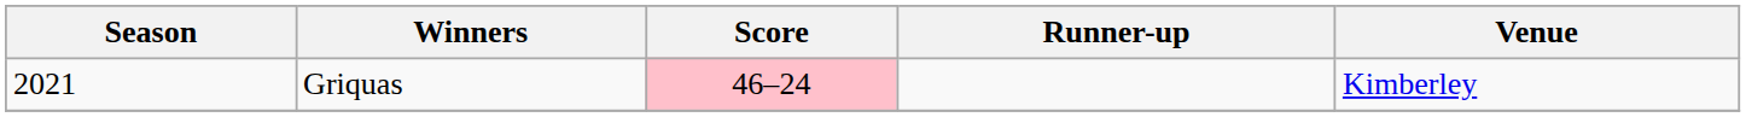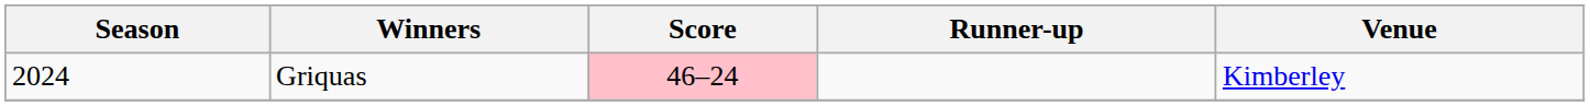 <table class="wikitable" style="text-align:left; font-size:90%; width:40%">
 <tr>
 <th>Season</th>
 <th>Winners</th>
 <th>Score</th>
 <th>Runner-up</th>
 <th>Venue</th>
 </tr>
 <tr>
-<td>2021</td>
+<td>2024</td>
 <td>Griquas</td>
 <td align=center style="background: pink;">46–24</td>
 <td></td>
 <td><a href='#'>Kimberley</a></td>
 </tr>
 <tr>
 </tr>
 </table>
